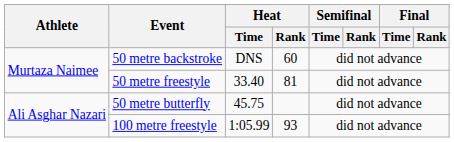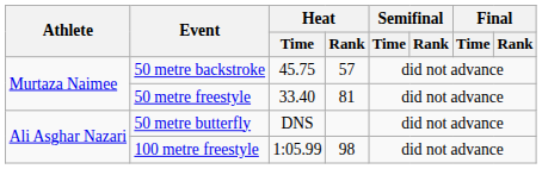 <table class=wikitable style="font-size:90%">
 <tr>
 <th rowspan="2">Athlete</th>
 <th rowspan="2">Event</th>
 <th colspan="2">Heat</th>
 <th colspan="2">Semifinal</th>
 <th colspan="2">Final</th>
 </tr>
 <tr style="font-size:95%">
 <th>Time</th>
 <th>Rank</th>
 <th>Time</th>
 <th>Rank</th>
 <th>Time</th>
 <th>Rank</th>
 </tr>
 <tr align=center>
 <td align=left rowspan=2><a href='#'>Murtaza Naimee</a></td>
 <td align=left><a href='#'>50 metre backstroke</a></td>
-<td>DNS </td>
-<td>60</td>
+<td>45.75</td>
+<td>57</td>
 <td colspan=4>did not advance</td>
 </tr>
 <tr align=center>
 <td align=left><a href='#'>50 metre freestyle</a></td>
 <td>33.40</td>
 <td>81</td>
 <td colspan=4>did not advance</td>
 </tr>
 <tr align=center>
 <td align=left rowspan=2><a href='#'>Ali Asghar Nazari</a></td>
 <td align=left><a href='#'>50 metre butterfly</a></td>
-<td>45.75</td>
+<td>DNS </td>
 <td></td>
 <td colspan=4>did not advance</td>
 </tr>
 <tr align=center>
 <td align=left><a href='#'>100 metre freestyle</a></td>
 <td>1:05.99</td>
-<td>93</td>
+<td>98</td>
 <td colspan=4>did not advance</td>
 </tr>
 </table>
